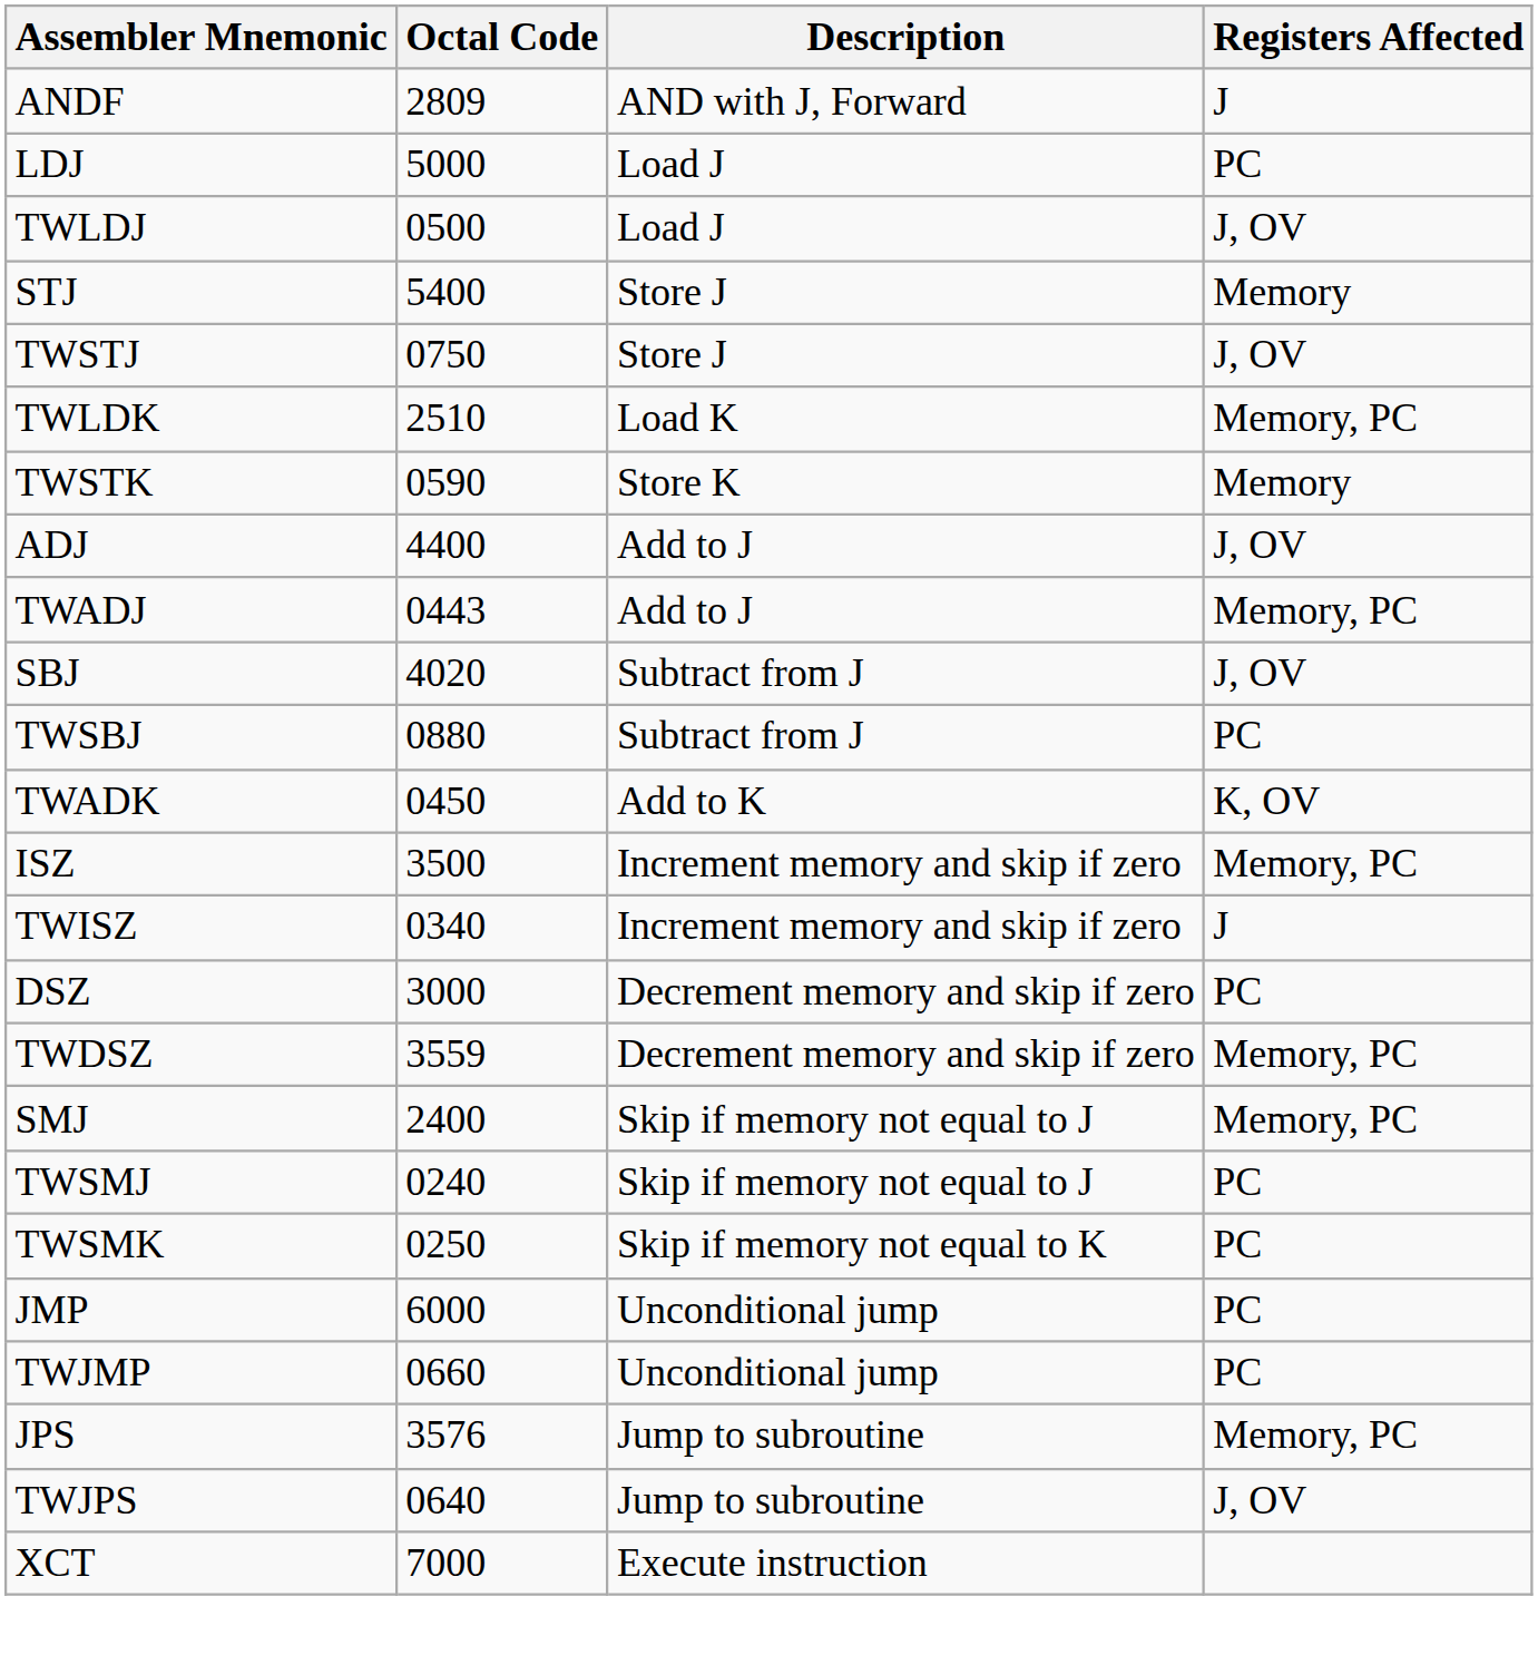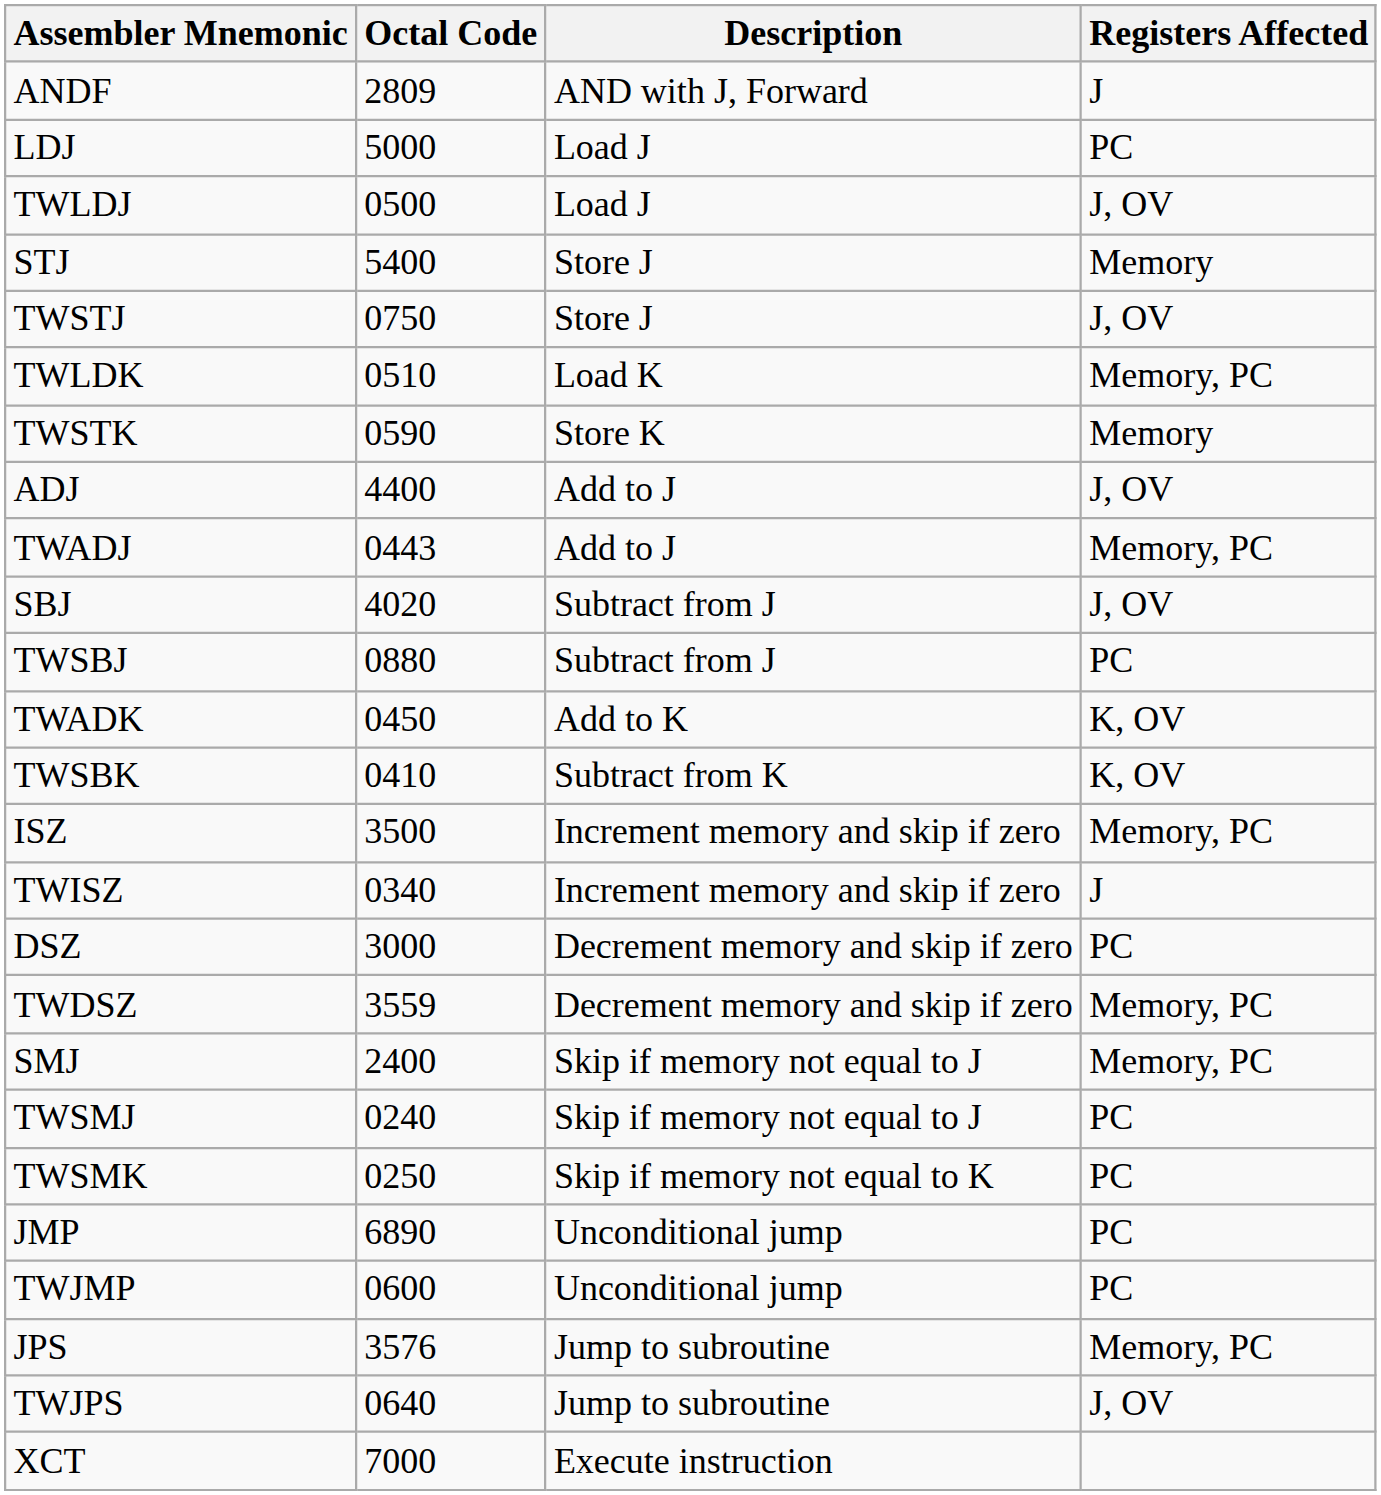 <table class="wikitable">
 <tr>
 <th>Assembler Mnemonic</th>
 <th>Octal Code</th>
 <th>Description</th>
 <th>Registers Affected</th>
 </tr>
 <tr>
 <td>ANDF</td>
 <td>2809</td>
 <td>AND with J, Forward</td>
 <td>J</td>
 </tr>
 <tr>
 <td>LDJ</td>
 <td>5000</td>
 <td>Load J</td>
 <td>PC</td>
 </tr>
 <tr>
 <td>TWLDJ</td>
 <td>0500</td>
 <td>Load J</td>
 <td>J, OV</td>
 </tr>
 <tr>
 <td>STJ</td>
 <td>5400</td>
 <td>Store J</td>
 <td>Memory</td>
 </tr>
 <tr>
 <td>TWSTJ</td>
 <td>0750</td>
 <td>Store J</td>
 <td>J, OV</td>
 </tr>
 <tr>
 <td>TWLDK</td>
-<td>2510</td>
+<td>0510</td>
 <td>Load K</td>
 <td>Memory, PC</td>
 </tr>
 <tr>
 <td>TWSTK</td>
 <td>0590</td>
 <td>Store K</td>
 <td>Memory</td>
 </tr>
 <tr>
 <td>ADJ</td>
 <td>4400</td>
 <td>Add to J</td>
 <td>J, OV</td>
 </tr>
 <tr>
 <td>TWADJ</td>
 <td>0443</td>
 <td>Add to J</td>
 <td>Memory, PC</td>
 </tr>
 <tr>
 <td>SBJ</td>
 <td>4020</td>
 <td>Subtract from J</td>
 <td>J, OV</td>
 </tr>
 <tr>
 <td>TWSBJ</td>
 <td>0880</td>
 <td>Subtract from J</td>
 <td>PC</td>
 </tr>
 <tr>
 <td>TWADK</td>
 <td>0450</td>
 <td>Add to K</td>
+<td>K, OV</td>
+</tr>
+<tr>
+<td>TWSBK</td>
+<td>0410</td>
+<td>Subtract from K</td>
 <td>K, OV</td>
 </tr>
 <tr>
 <td>ISZ</td>
 <td>3500</td>
 <td>Increment memory and skip if zero</td>
 <td>Memory, PC</td>
 </tr>
 <tr>
 <td>TWISZ</td>
 <td>0340</td>
 <td>Increment memory and skip if zero</td>
 <td>J</td>
 </tr>
 <tr>
 <td>DSZ</td>
 <td>3000</td>
 <td>Decrement memory and skip if zero</td>
 <td>PC</td>
 </tr>
 <tr>
 <td>TWDSZ</td>
 <td>3559</td>
 <td>Decrement memory and skip if zero</td>
 <td>Memory, PC</td>
 </tr>
 <tr>
 <td>SMJ</td>
 <td>2400</td>
 <td>Skip if memory not equal to J</td>
 <td>Memory, PC</td>
 </tr>
 <tr>
 <td>TWSMJ</td>
 <td>0240</td>
 <td>Skip if memory not equal to J</td>
 <td>PC</td>
 </tr>
 <tr>
 <td>TWSMK</td>
 <td>0250</td>
 <td>Skip if memory not equal to K</td>
 <td>PC</td>
 </tr>
 <tr>
 <td>JMP</td>
-<td>6000</td>
+<td>6890</td>
 <td>Unconditional jump</td>
 <td>PC</td>
 </tr>
 <tr>
 <td>TWJMP</td>
-<td>0660</td>
+<td>0600</td>
 <td>Unconditional jump</td>
 <td>PC</td>
 </tr>
 <tr>
 <td>JPS</td>
 <td>3576</td>
 <td>Jump to subroutine</td>
 <td>Memory, PC</td>
 </tr>
 <tr>
 <td>TWJPS</td>
 <td>0640</td>
 <td>Jump to subroutine</td>
 <td>J, OV</td>
 </tr>
 <tr>
 <td>XCT</td>
 <td>7000</td>
 <td>Execute instruction</td>
 <td></td>
 </tr>
 </table>
